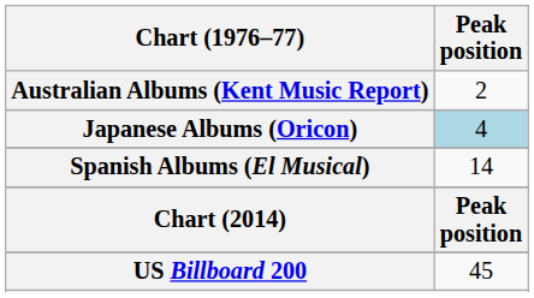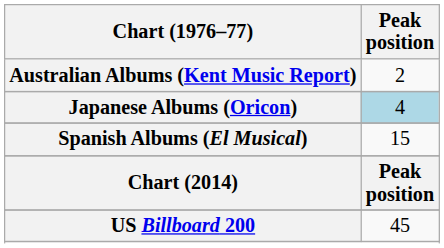 <table class="wikitable sortable plainrowheaders" style="text-align:center">
 <tr>
 <th scope="col">Chart (1976–77)</th>
 <th scope="col">Peak<br>position</th>
 </tr>
 <tr>
 <th scope="row">Australian Albums (<a href='#'>Kent Music Report</a>)</th>
 <td>2</td>
 </tr>
 <tr>
 </tr>
 <tr>
 </tr>
 <tr>
 </tr>
 <tr>
 <th scope="row">Japanese Albums (<a href='#'>Oricon</a>)</th>
 <td style="background: lightblue;">4</td>
 </tr>
 <tr>
 </tr>
 <tr>
 </tr>
 <tr>
 <th scope="row">Spanish Albums (<em>El Musical</em>)</th>
-<td>14</td>
+<td>15</td>
 </tr>
 <tr>
 </tr>
 <tr>
 </tr>
 <tr>
 </tr>
 <tr>
 <th scope="col">Chart (2014)</th>
 <th scope="col">Peak<br>position</th>
 </tr>
 <tr>
 </tr>
 <tr>
 </tr>
 <tr>
 </tr>
 <tr>
 </tr>
 <tr>
 </tr>
 <tr>
 </tr>
 <tr>
 <th scope="row">US <a href='#'><em>Billboard</em> 200</a></th>
 <td>45</td>
 </tr>
 <tr>
 </tr>
 <tr>
 </tr>
 </table>
